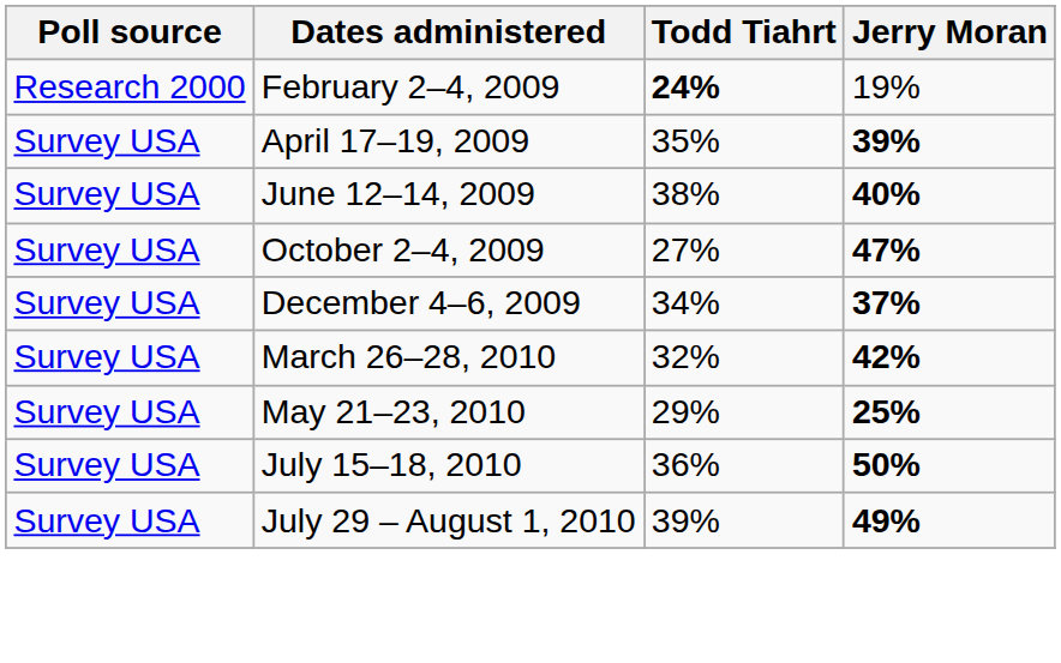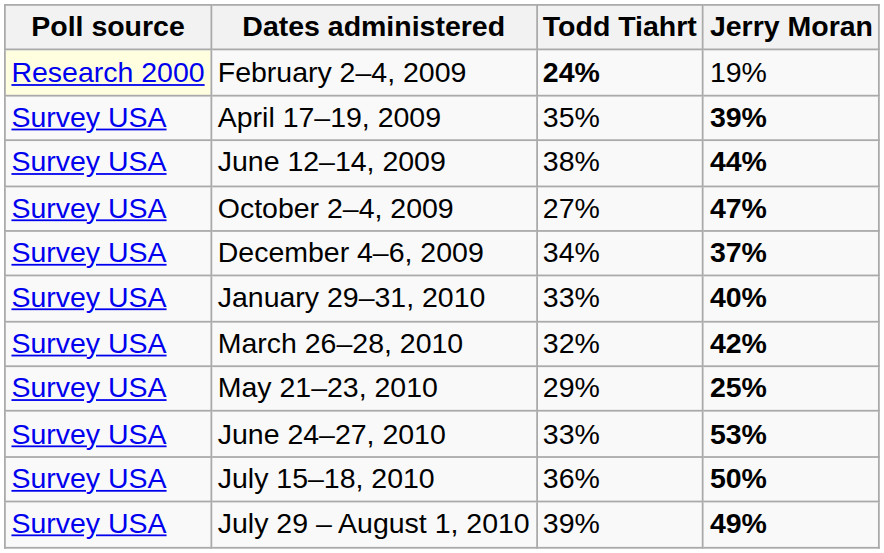 <table class="wikitable">
 <tr valign=bottom>
 <th>Poll source</th>
 <th>Dates administered</th>
 <th>Todd Tiahrt</th>
 <th>Jerry Moran</th>
 </tr>
 <tr>
-<td><a href='#'>Research 2000</a></td>
+<td style="background: lightyellow;"><a href='#'>Research 2000</a></td>
 <td>February 2–4, 2009</td>
 <td><strong>24%</strong></td>
 <td>19%</td>
 </tr>
 <tr>
 <td><a href='#'>Survey USA</a></td>
 <td>April 17–19, 2009</td>
 <td>35%</td>
 <td><strong>39%</strong></td>
 </tr>
 <tr>
 <td><a href='#'>Survey USA</a></td>
 <td>June 12–14, 2009</td>
 <td>38%</td>
-<td><strong>40%</strong></td>
+<td><strong>44%</strong></td>
 </tr>
 <tr>
 <td><a href='#'>Survey USA</a></td>
 <td>October 2–4, 2009</td>
 <td>27%</td>
 <td><strong>47%</strong></td>
 </tr>
 <tr>
 <td><a href='#'>Survey USA</a></td>
 <td>December 4–6, 2009</td>
 <td>34%</td>
 <td><strong>37%</strong></td>
 </tr>
 <tr>
 <td><a href='#'>Survey USA</a></td>
+<td>January 29–31, 2010</td>
+<td>33%</td>
+<td><strong>40%</strong></td>
+</tr>
+<tr>
+<td><a href='#'>Survey USA</a></td>
 <td>March 26–28, 2010</td>
 <td>32%</td>
 <td><strong>42%</strong></td>
 </tr>
 <tr>
 <td><a href='#'>Survey USA</a></td>
 <td>May 21–23, 2010</td>
 <td>29%</td>
 <td><strong>25%</strong></td>
+</tr>
+<tr>
+<td><a href='#'>Survey USA</a></td>
+<td>June 24–27, 2010</td>
+<td>33%</td>
+<td><strong>53%</strong></td>
 </tr>
 <tr>
 <td><a href='#'>Survey USA</a></td>
 <td>July 15–18, 2010</td>
 <td>36%</td>
 <td><strong>50%</strong></td>
 </tr>
 <tr>
 <td><a href='#'>Survey USA</a></td>
 <td>July 29 – August 1, 2010</td>
 <td>39%</td>
 <td><strong>49%</strong></td>
 </tr>
 </table>
